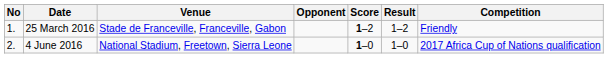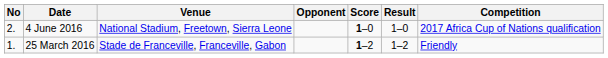 <table class="wikitable" style="font-size:85%;">
 <tr>
 <th>No</th>
 <th>Date</th>
 <th>Venue</th>
 <th>Opponent</th>
 <th>Score</th>
 <th>Result</th>
 <th>Competition</th>
 </tr>
 <tr>
+<td>2.</td>
+<td>4 June 2016</td>
+<td><a href='#'>National Stadium</a>, <a href='#'>Freetown</a>, <a href='#'>Sierra Leone</a></td>
+<td></td>
+<td align=center><strong>1</strong>–0</td>
+<td align=center>1–0</td>
+<td><a href='#'>2017 Africa Cup of Nations qualification</a></td>
+</tr>
+<tr>
 <td>1.</td>
 <td>25 March 2016</td>
 <td><a href='#'>Stade de Franceville</a>, <a href='#'>Franceville</a>, <a href='#'>Gabon</a></td>
 <td></td>
 <td align=center><strong>1</strong>–2</td>
 <td align=center>1–2</td>
 <td><a href='#'>Friendly</a></td>
 </tr>
-<tr>
-<td>2.</td>
-<td>4 June 2016</td>
-<td><a href='#'>National Stadium</a>, <a href='#'>Freetown</a>, <a href='#'>Sierra Leone</a></td>
-<td></td>
-<td align=center><strong>1</strong>–0</td>
-<td align=center>1–0</td>
-<td><a href='#'>2017 Africa Cup of Nations qualification</a></td>
-</tr>
 </table>
